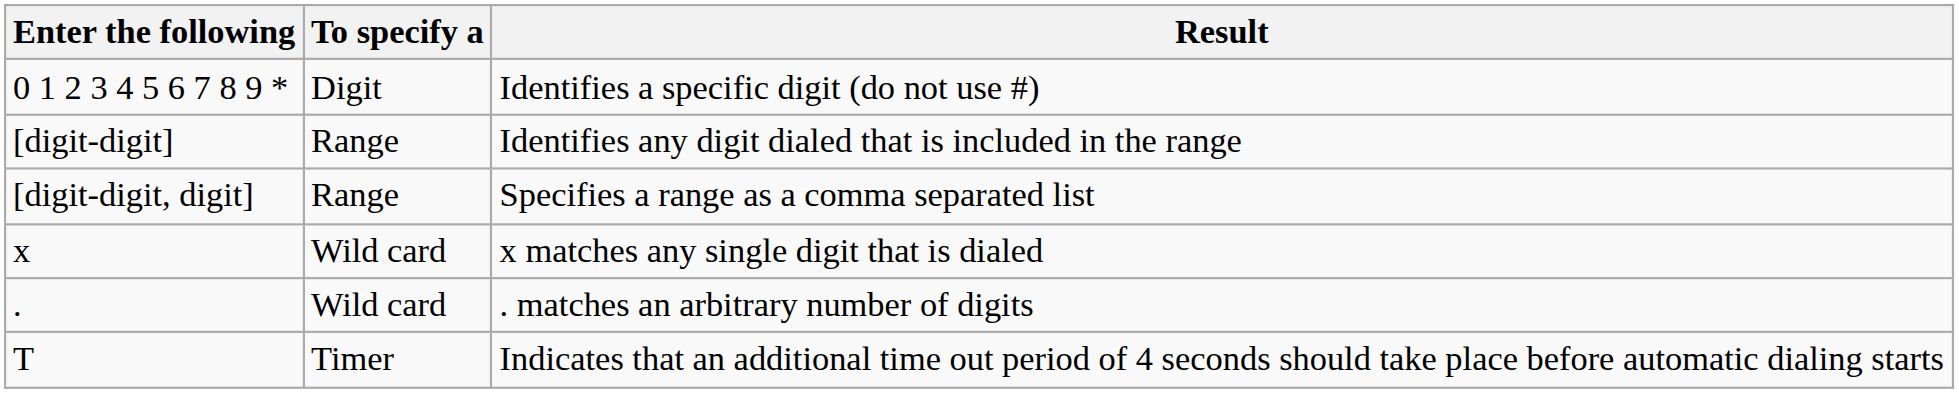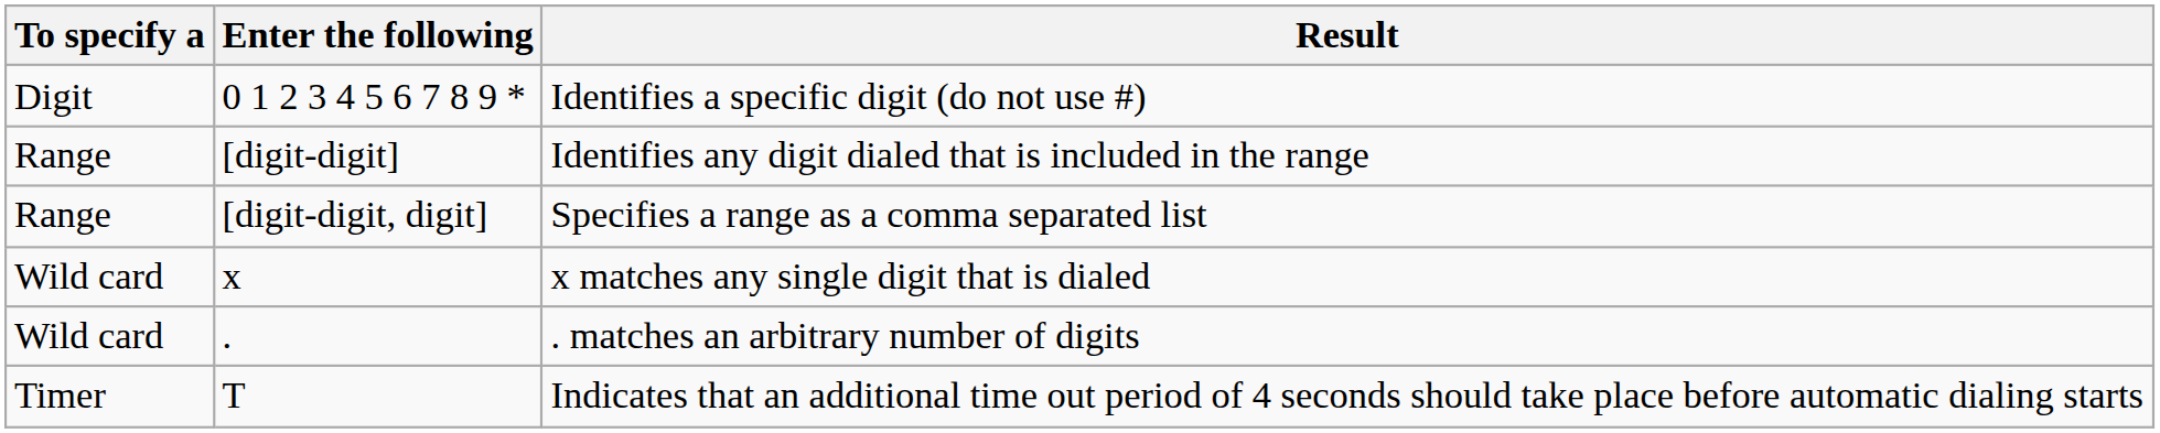 <table class="wikitable">
 <tr>
+<th>To specify a</th>
 <th>Enter the following</th>
-<th>To specify a</th>
 <th>Result</th>
 </tr>
 <tr>
+<td>Digit</td>
 <td>0 1 2 3 4 5 6 7 8 9 *</td>
-<td>Digit</td>
 <td>Identifies a specific digit (do not use #)</td>
 </tr>
 <tr>
+<td>Range</td>
 <td>[digit-digit]</td>
-<td>Range</td>
 <td>Identifies any digit dialed that is included in the range</td>
 </tr>
 <tr>
+<td>Range</td>
 <td>[digit-digit, digit]</td>
-<td>Range</td>
 <td>Specifies a range as a comma separated list</td>
 </tr>
 <tr>
+<td>Wild card</td>
 <td>x</td>
-<td>Wild card</td>
 <td>x matches any single digit that is dialed</td>
 </tr>
 <tr>
+<td>Wild card</td>
 <td>.</td>
-<td>Wild card</td>
 <td>. matches an arbitrary number of digits</td>
 </tr>
 <tr>
+<td>Timer</td>
 <td>T</td>
-<td>Timer</td>
 <td>Indicates that an additional time out period of 4 seconds should take place before automatic dialing starts</td>
 </tr>
 </table>
